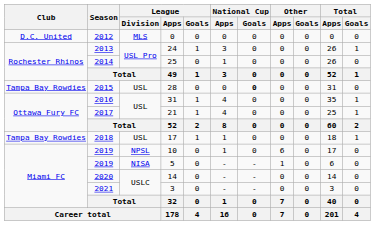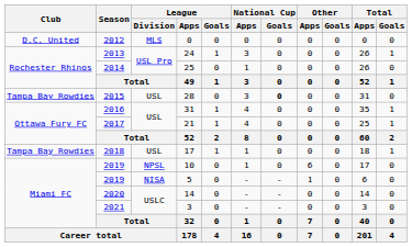 <table class="wikitable" style="text-align: center;">
 <tr>
 <th rowspan="2">Club</th>
 <th rowspan="2">Season</th>
 <th colspan="3">League</th>
 <th colspan="2">National Cup</th>
 <th colspan="2">Other</th>
 <th colspan="2">Total</th>
 </tr>
 <tr>
 <th>Division</th>
 <th>Apps</th>
 <th>Goals</th>
 <th>Apps</th>
 <th>Goals</th>
 <th>Apps</th>
 <th>Goals</th>
 <th>Apps</th>
 <th>Goals</th>
 </tr>
 <tr>
 <td><a href='#'>D.C. United</a></td>
 <td><a href='#'>2012</a></td>
 <td><a href='#'>MLS</a></td>
 <td>0</td>
 <td>0</td>
 <td>0</td>
 <td>0</td>
 <td>0</td>
 <td>0</td>
 <td>0</td>
 <td>0</td>
 </tr>
 <tr>
 <td rowspan="3"><a href='#'>Rochester Rhinos</a></td>
 <td><a href='#'>2013</a></td>
 <td rowspan="2"><a href='#'>USL Pro</a></td>
 <td>24</td>
 <td>1</td>
 <td>3</td>
 <td>0</td>
 <td>0</td>
 <td>0</td>
 <td>26</td>
 <td>1</td>
 </tr>
 <tr>
 <td><a href='#'>2014</a></td>
 <td>25</td>
 <td>0</td>
 <td>1</td>
 <td>0</td>
 <td>0</td>
 <td>0</td>
 <td>26</td>
 <td>0</td>
 </tr>
 <tr>
 <th colspan="2">Total</th>
 <th>49</th>
 <th>1</th>
 <th>3</th>
 <th>0</th>
 <th>0</th>
 <th>0</th>
 <th>52</th>
 <th>1</th>
 </tr>
 <tr>
 <td><a href='#'>Tampa Bay Rowdies</a></td>
 <td><a href='#'>2015</a></td>
 <td>USL</td>
 <td>28</td>
 <td>0</td>
-<td>0</td>
+<td>3</td>
 <td><strong>0</strong></td>
 <td>0</td>
 <td>0</td>
 <td>31</td>
 <td>0</td>
 </tr>
 <tr>
 <td rowspan="3"><a href='#'>Ottawa Fury FC</a></td>
 <td><a href='#'>2016</a></td>
 <td rowspan="2">USL</td>
 <td>31</td>
 <td>1</td>
 <td>4</td>
 <td>0</td>
 <td>0</td>
 <td>0</td>
 <td>35</td>
 <td>1</td>
 </tr>
 <tr>
 <td><a href='#'>2017</a></td>
 <td>21</td>
 <td>1</td>
 <td>4</td>
 <td>0</td>
 <td>0</td>
 <td>0</td>
 <td>25</td>
 <td>1</td>
 </tr>
 <tr>
 <th colspan="2">Total</th>
 <th>52</th>
 <th>2</th>
 <th>8</th>
 <th>0</th>
 <th>0</th>
 <th>0</th>
 <th>60</th>
 <th>2</th>
 </tr>
 <tr>
 <td><a href='#'>Tampa Bay Rowdies</a></td>
 <td><a href='#'>2018</a></td>
 <td>USL</td>
 <td>17</td>
 <td>1</td>
 <td>1</td>
 <td>0</td>
 <td>0</td>
 <td>0</td>
 <td>18</td>
 <td>1</td>
 </tr>
 <tr>
 <td rowspan="5"><a href='#'>Miami FC</a></td>
 <td><a href='#'>2019</a></td>
 <td><a href='#'>NPSL</a></td>
 <td>10</td>
 <td>0</td>
 <td>1</td>
 <td>0</td>
 <td>6</td>
 <td>0</td>
 <td>17</td>
 <td>0</td>
 </tr>
 <tr>
 <td><a href='#'>2019</a></td>
 <td><a href='#'>NISA</a></td>
 <td>5</td>
 <td>0</td>
 <td>-</td>
 <td>-</td>
 <td>1</td>
 <td>0</td>
 <td>6</td>
 <td>0</td>
 </tr>
 <tr>
 <td><a href='#'>2020</a></td>
 <td rowspan="2">USLC</td>
 <td>14</td>
 <td>0</td>
 <td>-</td>
 <td>-</td>
 <td>0</td>
 <td>0</td>
 <td>14</td>
 <td>0</td>
 </tr>
 <tr>
 <td><a href='#'>2021</a></td>
 <td>3</td>
 <td>0</td>
 <td>-</td>
 <td>-</td>
 <td>0</td>
 <td>0</td>
 <td>3</td>
 <td>0</td>
 </tr>
 <tr>
 <th colspan="2">Total</th>
 <th>32</th>
 <th>0</th>
 <th>1</th>
 <th>0</th>
 <th>7</th>
 <th>0</th>
 <th>40</th>
 <th>0</th>
 </tr>
 <tr>
 <th colspan="3">Career total</th>
 <th>178</th>
 <th>4</th>
 <th>16</th>
 <th>0</th>
 <th>7</th>
 <th>0</th>
 <th>201</th>
 <th>4</th>
 </tr>
 </table>
